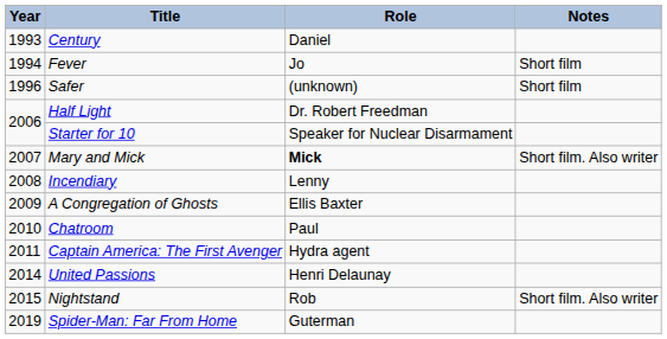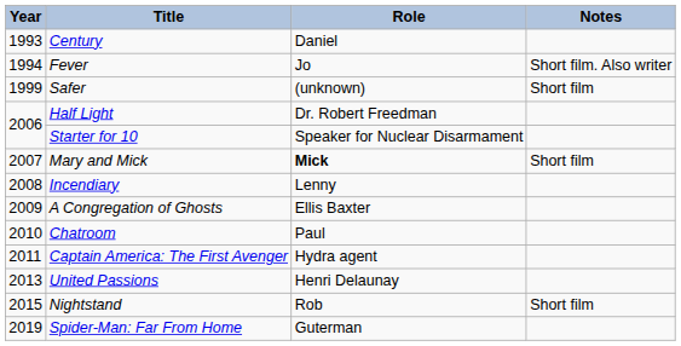 <table class="wikitable">
 <tr>
 <th style="background:#B0C4DE;">Year</th>
 <th style="background:#B0C4DE;">Title</th>
 <th style="background:#B0C4DE;">Role</th>
 <th style="background:#B0C4DE;">Notes</th>
 </tr>
 <tr>
 <td>1993</td>
 <td><em><a href='#'>Century</a></em></td>
 <td>Daniel</td>
 <td></td>
 </tr>
 <tr>
 <td>1994</td>
 <td><em>Fever</em></td>
 <td>Jo</td>
-<td>Short film</td>
+<td>Short film. Also writer</td>
 </tr>
 <tr>
-<td>1996</td>
+<td>1999</td>
 <td><em>Safer</em></td>
 <td>(unknown)</td>
 <td>Short film</td>
 </tr>
 <tr>
 <td rowspan="2">2006</td>
 <td><em><a href='#'>Half Light</a></em></td>
 <td>Dr. Robert Freedman</td>
 <td></td>
 </tr>
 <tr>
 <td><em><a href='#'>Starter for 10</a></em></td>
 <td>Speaker for Nuclear Disarmament</td>
 <td></td>
 </tr>
 <tr>
 <td>2007</td>
 <td><em>Mary and Mick</em></td>
 <td><strong>Mick</strong></td>
-<td>Short film. Also writer</td>
+<td>Short film</td>
 </tr>
 <tr>
 <td>2008</td>
 <td><em><a href='#'>Incendiary</a></em></td>
 <td>Lenny</td>
 <td></td>
 </tr>
 <tr>
 <td>2009</td>
 <td><em>A Congregation of Ghosts</em></td>
 <td>Ellis Baxter</td>
 <td></td>
 </tr>
 <tr>
 <td>2010</td>
 <td><em><a href='#'>Chatroom</a></em></td>
 <td>Paul</td>
 <td></td>
 </tr>
 <tr>
 <td>2011</td>
 <td><em><a href='#'>Captain America: The First Avenger</a></em></td>
 <td>Hydra agent</td>
 <td></td>
 </tr>
 <tr>
-<td>2014</td>
+<td>2013</td>
 <td><em><a href='#'>United Passions</a></em></td>
 <td>Henri Delaunay</td>
 <td></td>
 </tr>
 <tr>
 <td>2015</td>
 <td><em>Nightstand</em></td>
 <td>Rob</td>
-<td>Short film. Also writer</td>
+<td>Short film</td>
 </tr>
 <tr>
 <td>2019</td>
 <td><em><a href='#'>Spider-Man: Far From Home</a></em></td>
 <td>Guterman</td>
 <td></td>
 </tr>
 </table>
